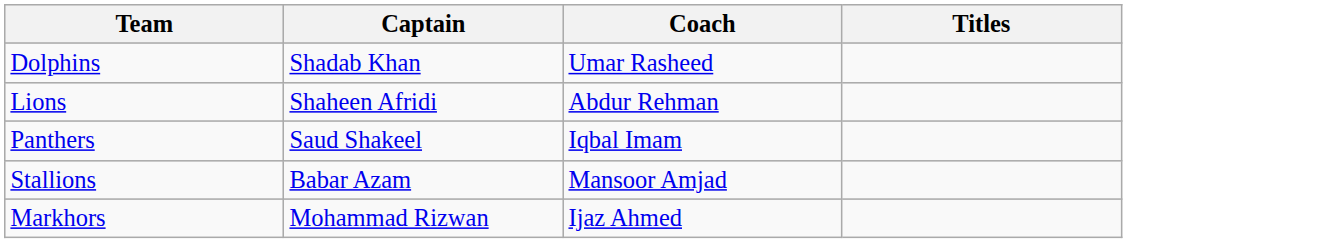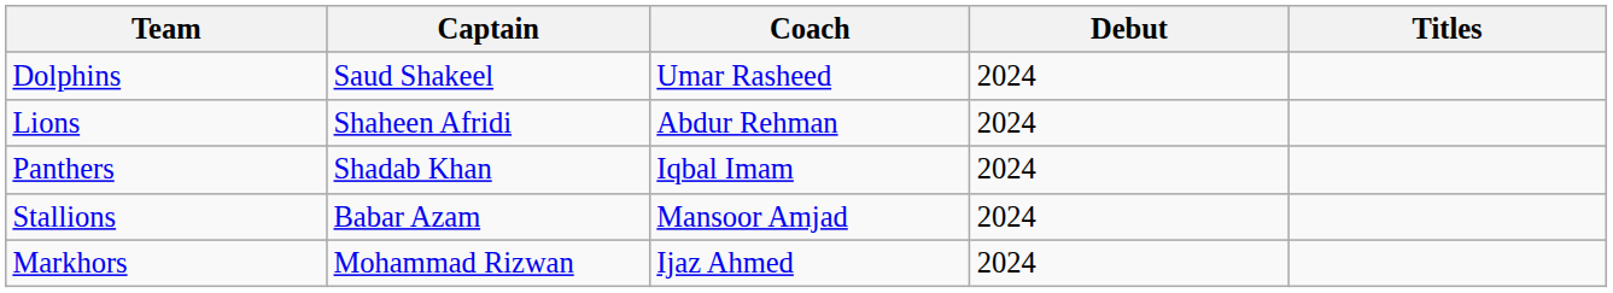 <table class="wikitable" style="text-align:left;">
 <tr>
 <th width=175>Team</th>
 <th width=175>Captain</th>
 <th width=175>Coach</th>
+<th width=175>Debut</th>
 <th width=175>Titles</th>
 </tr>
 <tr style="background:#f9f9f9;">
 <td style="text-align:left;"><a href='#'>Dolphins</a></td>
-<td><a href='#'>Shadab Khan</a></td>
+<td><a href='#'>Saud Shakeel</a></td>
 <td><a href='#'>Umar Rasheed</a></td>
+<td>2024</td>
 <td></td>
 </tr>
 <tr style="background:#f9f9f9;">
 <td style="text-align:left;"><a href='#'>Lions</a></td>
 <td><a href='#'>Shaheen Afridi</a></td>
 <td><a href='#'>Abdur Rehman</a></td>
+<td>2024</td>
 <td></td>
 </tr>
 <tr style="background:#f9f9f9;">
 <td style="text-align:left;"><a href='#'>Panthers</a></td>
-<td><a href='#'>Saud Shakeel</a></td>
+<td><a href='#'>Shadab Khan</a></td>
 <td><a href='#'>Iqbal Imam</a></td>
+<td>2024</td>
 <td></td>
 </tr>
 <tr style="background:#f9f9f9;">
 <td style="text-align:left;"><a href='#'>Stallions</a></td>
 <td><a href='#'>Babar Azam</a></td>
 <td><a href='#'>Mansoor Amjad</a></td>
+<td>2024</td>
 <td></td>
 </tr>
 <tr style="background:#f9f9f9;">
 <td style="text-align:left;"><a href='#'>Markhors</a></td>
 <td><a href='#'>Mohammad Rizwan</a></td>
 <td><a href='#'>Ijaz Ahmed</a></td>
+<td>2024</td>
 <td></td>
 </tr>
 </table>
